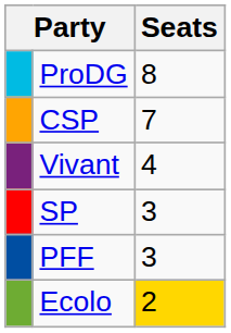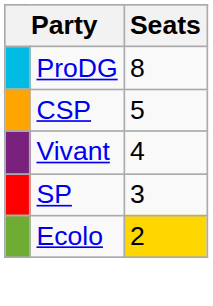 <table class="wikitable">
 <tr>
 <th colspan="2">Party</th>
 <th>Seats</th>
 </tr>
 <tr>
 <td style="width: 8px; background-color:#00BBE3;"></td>
 <td><a href='#'>ProDG</a></td>
 <td>8</td>
 </tr>
 <tr>
 <td style="width: 8px; background-color:#FFA502;"></td>
 <td><a href='#'>CSP</a></td>
-<td>7</td>
+<td>5</td>
 </tr>
 <tr>
 <td style="width: 8px; background-color:#79217C;"></td>
 <td><a href='#'>Vivant</a></td>
 <td>4</td>
 </tr>
 <tr>
 <td style="width: 8px; background-color:#FF0000;"></td>
 <td><a href='#'>SP</a></td>
 <td>3</td>
 </tr>
 <tr>
-<td style="width: 8px; background-color:#004EA2;"></td>
-<td><a href='#'>PFF</a></td>
-<td>3</td>
-</tr>
-<tr>
 <td style="width: 8px; background-color:#6EAC33;"></td>
 <td><a href='#'>Ecolo</a></td>
 <td style="background: gold;">2</td>
 </tr>
 </table>
